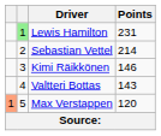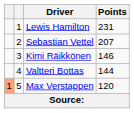 <table class="wikitable" style="font-size: 85%;">
 <tr>
 <th></th>
 <th></th>
 <th>Driver</th>
 <th>Points</th>
 </tr>
 <tr>
 <td align="left"></td>
-<td align="center" style="background: lightgreen;">1</td>
+<td align="center">1</td>
 <td data-sort-value="HAM"> <a href='#'>Lewis Hamilton</a></td>
 <td>231</td>
 </tr>
 <tr>
 <td align="left"></td>
 <td align="center">2</td>
 <td data-sort-value="VET"> <a href='#'>Sebastian Vettel</a></td>
-<td>214</td>
+<td>207</td>
 </tr>
 <tr>
 <td align="left"></td>
 <td align="center">3</td>
 <td data-sort-value="RAI"> <a href='#'>Kimi Räikkönen</a></td>
 <td>146</td>
 </tr>
 <tr>
 <td align="left"></td>
 <td align="center">4</td>
 <td data-sort-value="BOT"> <a href='#'>Valtteri Bottas</a></td>
-<td>143</td>
+<td>144</td>
 </tr>
 <tr>
 <td align="left" style="background: lightsalmon;"> 1</td>
 <td align="center">5</td>
 <td data-sort-value="VER"> <a href='#'>Max Verstappen</a></td>
 <td>120</td>
 </tr>
 <tr>
 <th colspan=4>Source:</th>
 </tr>
 </table>
